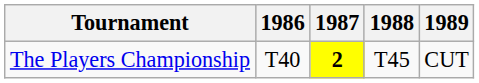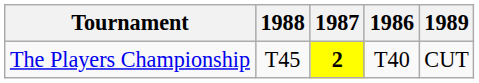 <table class="wikitable" style="font-size:95%;text-align:center;">
 <tr>
 <th>Tournament</th>
+<th>1988</th>
+<th>1987</th>
 <th>1986</th>
-<th>1987</th>
-<th>1988</th>
 <th>1989</th>
 </tr>
 <tr>
 <td align=left><a href='#'>The Players Championship</a></td>
+<td>T45</td>
+<td style="background:yellow;"><strong>2</strong></td>
 <td>T40</td>
-<td style="background:yellow;"><strong>2</strong></td>
-<td>T45</td>
 <td>CUT</td>
 </tr>
 </table>
